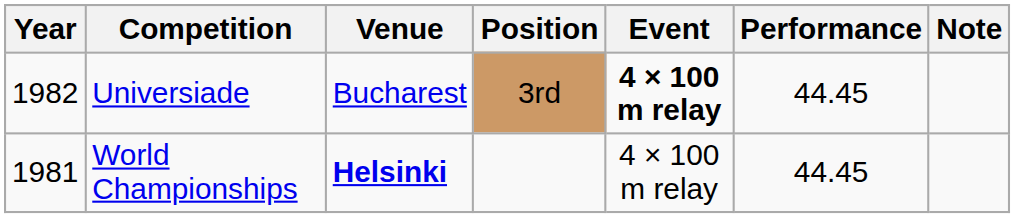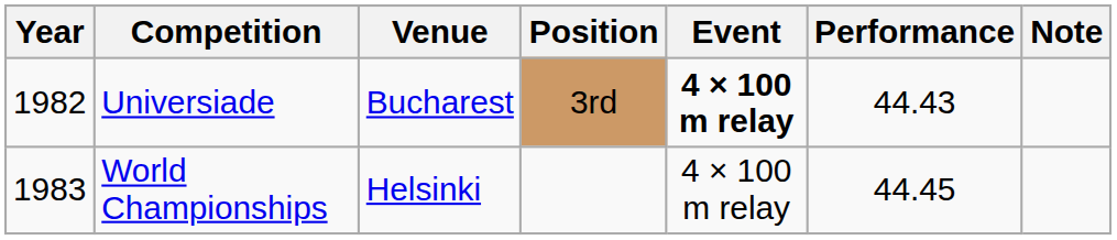 <table class="wikitable" width=55% style="font-size:90%; text-align:center;">
 <tr>
 <th>Year</th>
 <th>Competition</th>
 <th>Venue</th>
 <th>Position</th>
 <th>Event</th>
 <th>Performance</th>
 <th>Note</th>
 </tr>
 <tr>
 <td rowspan=1>1982</td>
 <td rowspan=1 align=left><a href='#'>Universiade</a></td>
 <td rowspan=1 align=left> <a href='#'>Bucharest</a></td>
 <td bgcolor=cc9966>3rd</td>
 <td><strong>4 × 100 m relay</strong></td>
-<td>44.45</td>
+<td>44.43</td>
 <td></td>
 </tr>
 <tr>
-<td rowspan=1>1981</td>
+<td rowspan=1>1983</td>
 <td rowspan=1 align=left><a href='#'>World Championships</a></td>
-<td rowspan=1 align=left><strong> <a href='#'>Helsinki</a></strong></td>
+<td rowspan=1 align=left> <a href='#'>Helsinki</a></td>
 <td></td>
 <td>4 × 100 m relay</td>
 <td>44.45</td>
 <td></td>
 </tr>
 </table>
